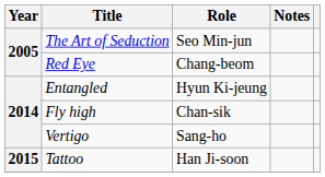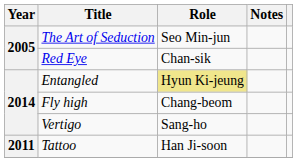 <table class="wikitable plainrowheaders sortable">
 <tr>
 <th scope="col">Year</th>
 <th scope="col">Title</th>
 <th scope="col">Role</th>
 <th scope="col" class="unsortable">Notes</th>
 <th scope="col" class="unsortable"></th>
 </tr>
 <tr>
 <th scope="row" rowspan="2">2005</th>
 <td><em><a href='#'>The Art of Seduction</a></em></td>
 <td>Seo Min-jun</td>
 <td></td>
 <td></td>
 </tr>
 <tr>
 <td><em><a href='#'>Red Eye</a></em></td>
-<td>Chang-beom</td>
+<td>Chan-sik</td>
 <td></td>
 <td></td>
 </tr>
 <tr>
 <th scope="row" rowspan="3">2014</th>
 <td><em>Entangled</em></td>
-<td>Hyun Ki-jeung</td>
+<td style="background: khaki;">Hyun Ki-jeung</td>
 <td></td>
 <td></td>
 </tr>
 <tr>
 <td><em>Fly high</em></td>
-<td>Chan-sik</td>
+<td>Chang-beom</td>
 <td></td>
 <td></td>
 </tr>
 <tr>
 <td><em>Vertigo</em></td>
 <td>Sang-ho</td>
 <td></td>
 <td></td>
 </tr>
 <tr>
-<th scope="row">2015</th>
+<th scope="row">2011</th>
 <td><em>Tattoo</em></td>
 <td>Han Ji-soon</td>
 <td></td>
 <td></td>
 </tr>
 <tr>
 </tr>
 </table>
